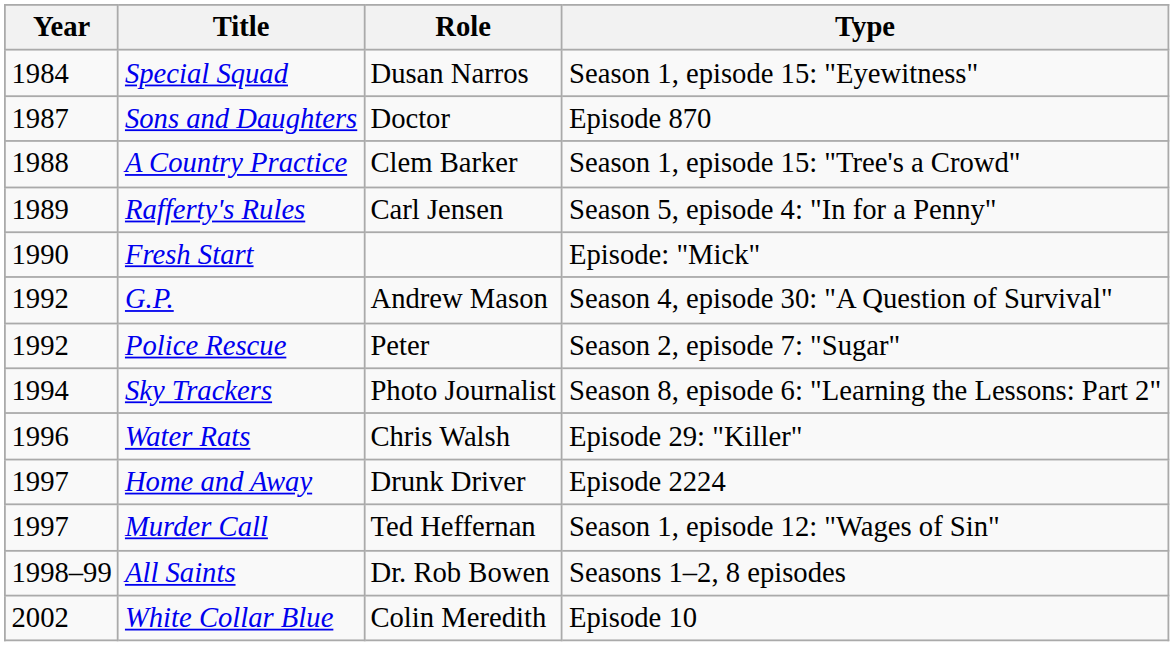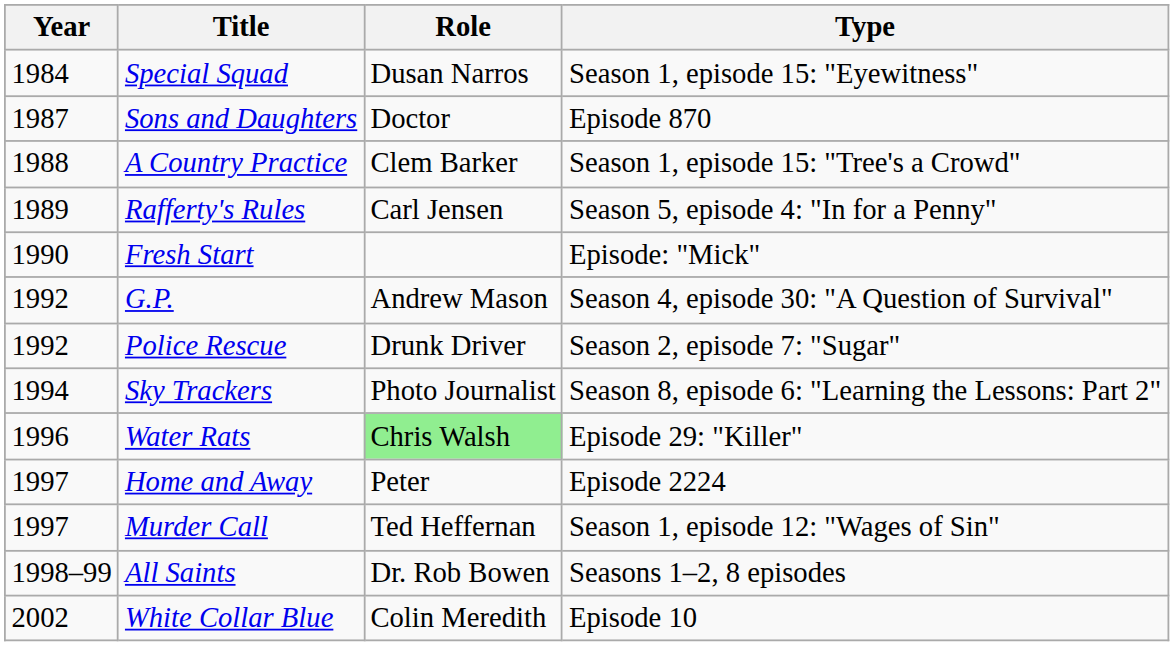 <table class="wikitable">
 <tr>
 <th>Year</th>
 <th>Title</th>
 <th>Role</th>
 <th>Type</th>
 </tr>
 <tr>
 <td>1984</td>
 <td><em><a href='#'>Special Squad</a></em></td>
 <td>Dusan Narros</td>
 <td>Season 1, episode 15: "Eyewitness"</td>
 </tr>
 <tr>
 <td>1987</td>
 <td><em><a href='#'>Sons and Daughters</a></em></td>
 <td>Doctor</td>
 <td>Episode 870</td>
 </tr>
 <tr>
 <td>1988</td>
 <td><em><a href='#'>A Country Practice</a></em></td>
 <td>Clem Barker</td>
 <td>Season 1, episode 15: "Tree's a Crowd"</td>
 </tr>
 <tr>
 <td>1989</td>
 <td><em><a href='#'>Rafferty's Rules</a></em></td>
 <td>Carl Jensen</td>
 <td>Season 5, episode 4: "In for a Penny"</td>
 </tr>
 <tr>
 <td>1990</td>
 <td><em><a href='#'>Fresh Start</a></em></td>
 <td></td>
 <td>Episode: "Mick"</td>
 </tr>
 <tr>
 <td>1992</td>
 <td><em><a href='#'>G.P.</a></em></td>
 <td>Andrew Mason</td>
 <td>Season 4, episode 30: "A Question of Survival"</td>
 </tr>
 <tr>
 <td>1992</td>
 <td><em><a href='#'>Police Rescue</a></em></td>
-<td>Peter</td>
+<td>Drunk Driver</td>
 <td>Season 2, episode 7: "Sugar"</td>
 </tr>
 <tr>
 <td>1994</td>
 <td><em><a href='#'>Sky Trackers</a></em></td>
 <td>Photo Journalist</td>
 <td>Season 8, episode 6: "Learning the Lessons: Part 2"</td>
 </tr>
 <tr>
 <td>1996</td>
 <td><em><a href='#'>Water Rats</a></em></td>
-<td>Chris Walsh</td>
+<td style="background: lightgreen;">Chris Walsh</td>
 <td>Episode 29: "Killer"</td>
 </tr>
 <tr>
 <td>1997</td>
 <td><em><a href='#'>Home and Away</a></em></td>
-<td>Drunk Driver</td>
+<td>Peter</td>
 <td>Episode 2224</td>
 </tr>
 <tr>
 <td>1997</td>
 <td><em><a href='#'>Murder Call</a></em></td>
 <td>Ted Heffernan</td>
 <td>Season 1, episode 12: "Wages of Sin"</td>
 </tr>
 <tr>
 <td>1998–99</td>
 <td><em><a href='#'>All Saints</a></em></td>
 <td>Dr. Rob Bowen</td>
 <td>Seasons 1–2, 8 episodes</td>
 </tr>
 <tr>
 <td>2002</td>
 <td><em><a href='#'>White Collar Blue</a></em></td>
 <td>Colin Meredith</td>
 <td>Episode 10</td>
 </tr>
 </table>
